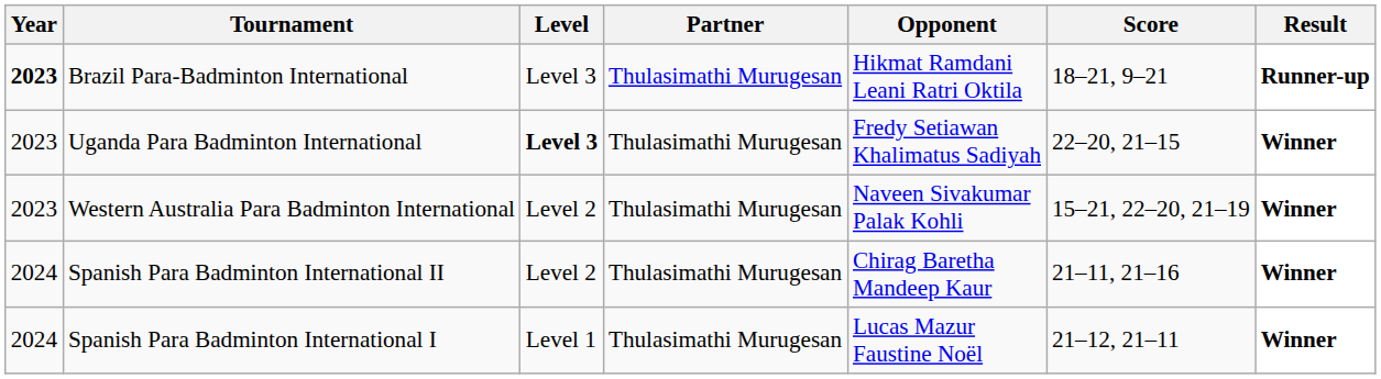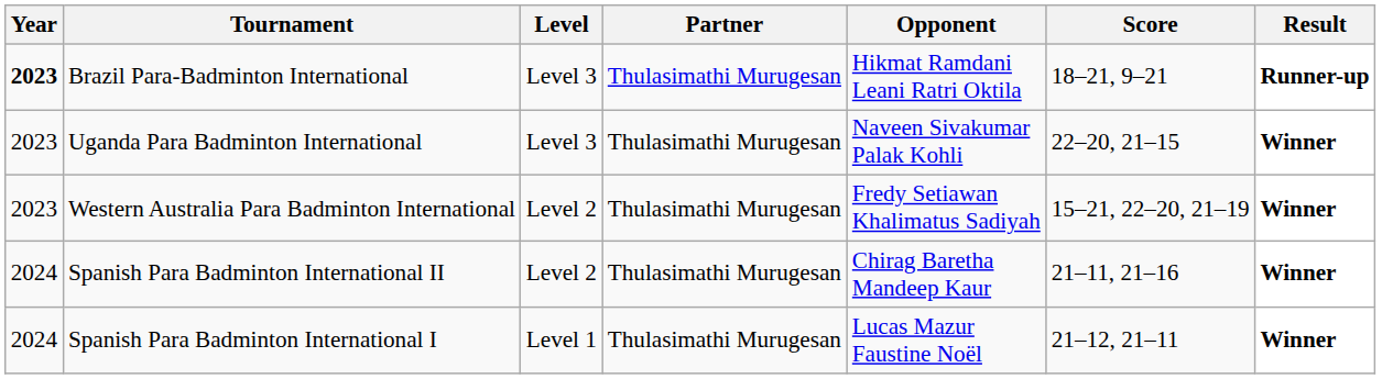 <table class="sortable wikitable" style="font-size: 90%;">
 <tr>
 <th>Year</th>
 <th>Tournament</th>
 <th>Level</th>
 <th>Partner</th>
 <th>Opponent</th>
 <th>Score</th>
 <th>Result</th>
 </tr>
 <tr>
 <td align="center"><strong>2023</strong></td>
 <td align="left">Brazil Para-Badminton International</td>
 <td>Level 3</td>
 <td align="left"> <a href='#'>Thulasimathi Murugesan</a></td>
 <td align="left"> <a href='#'>Hikmat Ramdani</a><br> <a href='#'>Leani Ratri Oktila</a></td>
 <td align="left">18–21, 9–21</td>
 <td style="text-align:left; background:white"> <strong>Runner-up</strong></td>
 </tr>
 <tr>
 <td align="center">2023</td>
 <td align="left">Uganda Para Badminton International</td>
-<td><strong>Level 3</strong></td>
+<td>Level 3</td>
 <td align="left"> Thulasimathi Murugesan</td>
-<td align="left"> <a href='#'>Fredy Setiawan</a><br> <a href='#'>Khalimatus Sadiyah</a></td>
+<td align="left"> <a href='#'>Naveen Sivakumar</a><br> <a href='#'>Palak Kohli</a></td>
 <td align="left">22–20, 21–15</td>
 <td style="text-align:left; background:white"> <strong>Winner</strong></td>
 </tr>
 <tr>
 <td align="center">2023</td>
 <td align="left">Western Australia Para Badminton International</td>
 <td>Level 2</td>
 <td align="left"> Thulasimathi Murugesan</td>
-<td align="left"> <a href='#'>Naveen Sivakumar</a><br> <a href='#'>Palak Kohli</a></td>
+<td align="left"> <a href='#'>Fredy Setiawan</a><br> <a href='#'>Khalimatus Sadiyah</a></td>
 <td align="left">15–21, 22–20, 21–19</td>
 <td style="text-align:left; background:white"> <strong>Winner</strong></td>
 </tr>
 <tr>
 <td align="center">2024</td>
 <td align="left">Spanish Para Badminton International II</td>
 <td>Level 2</td>
 <td align="left"> Thulasimathi Murugesan</td>
 <td align="left"> <a href='#'>Chirag Baretha</a><br> <a href='#'>Mandeep Kaur</a></td>
 <td align="left">21–11, 21–16</td>
 <td style="text-align:left; background:white"> <strong>Winner</strong></td>
 </tr>
 <tr>
 <td align="center">2024</td>
 <td align="left">Spanish Para Badminton International I</td>
 <td>Level 1</td>
 <td align="left"> Thulasimathi Murugesan</td>
 <td align="left"> <a href='#'>Lucas Mazur</a><br> <a href='#'>Faustine Noël</a></td>
 <td align="left">21–12, 21–11</td>
 <td style="text-align:left; background:white"> <strong>Winner</strong></td>
 </tr>
 </table>
